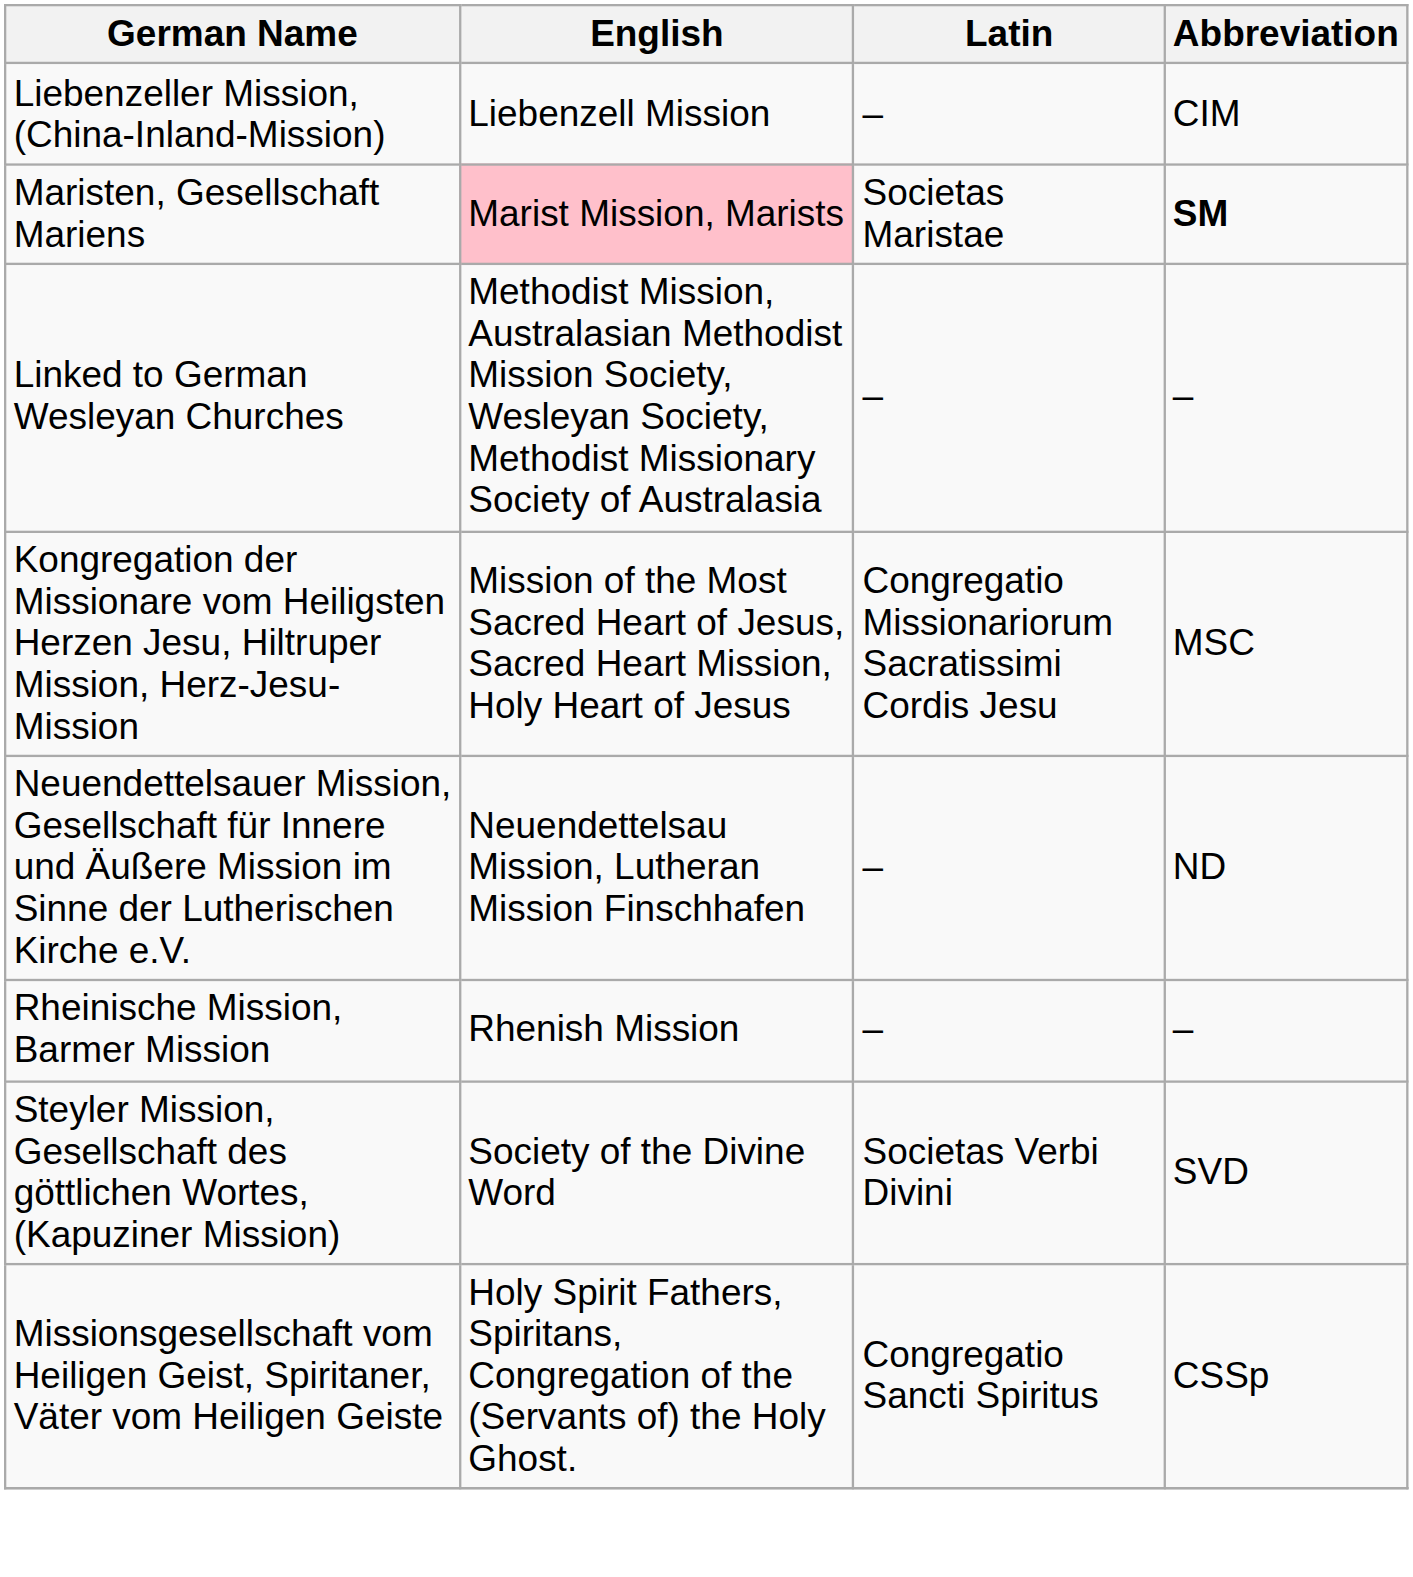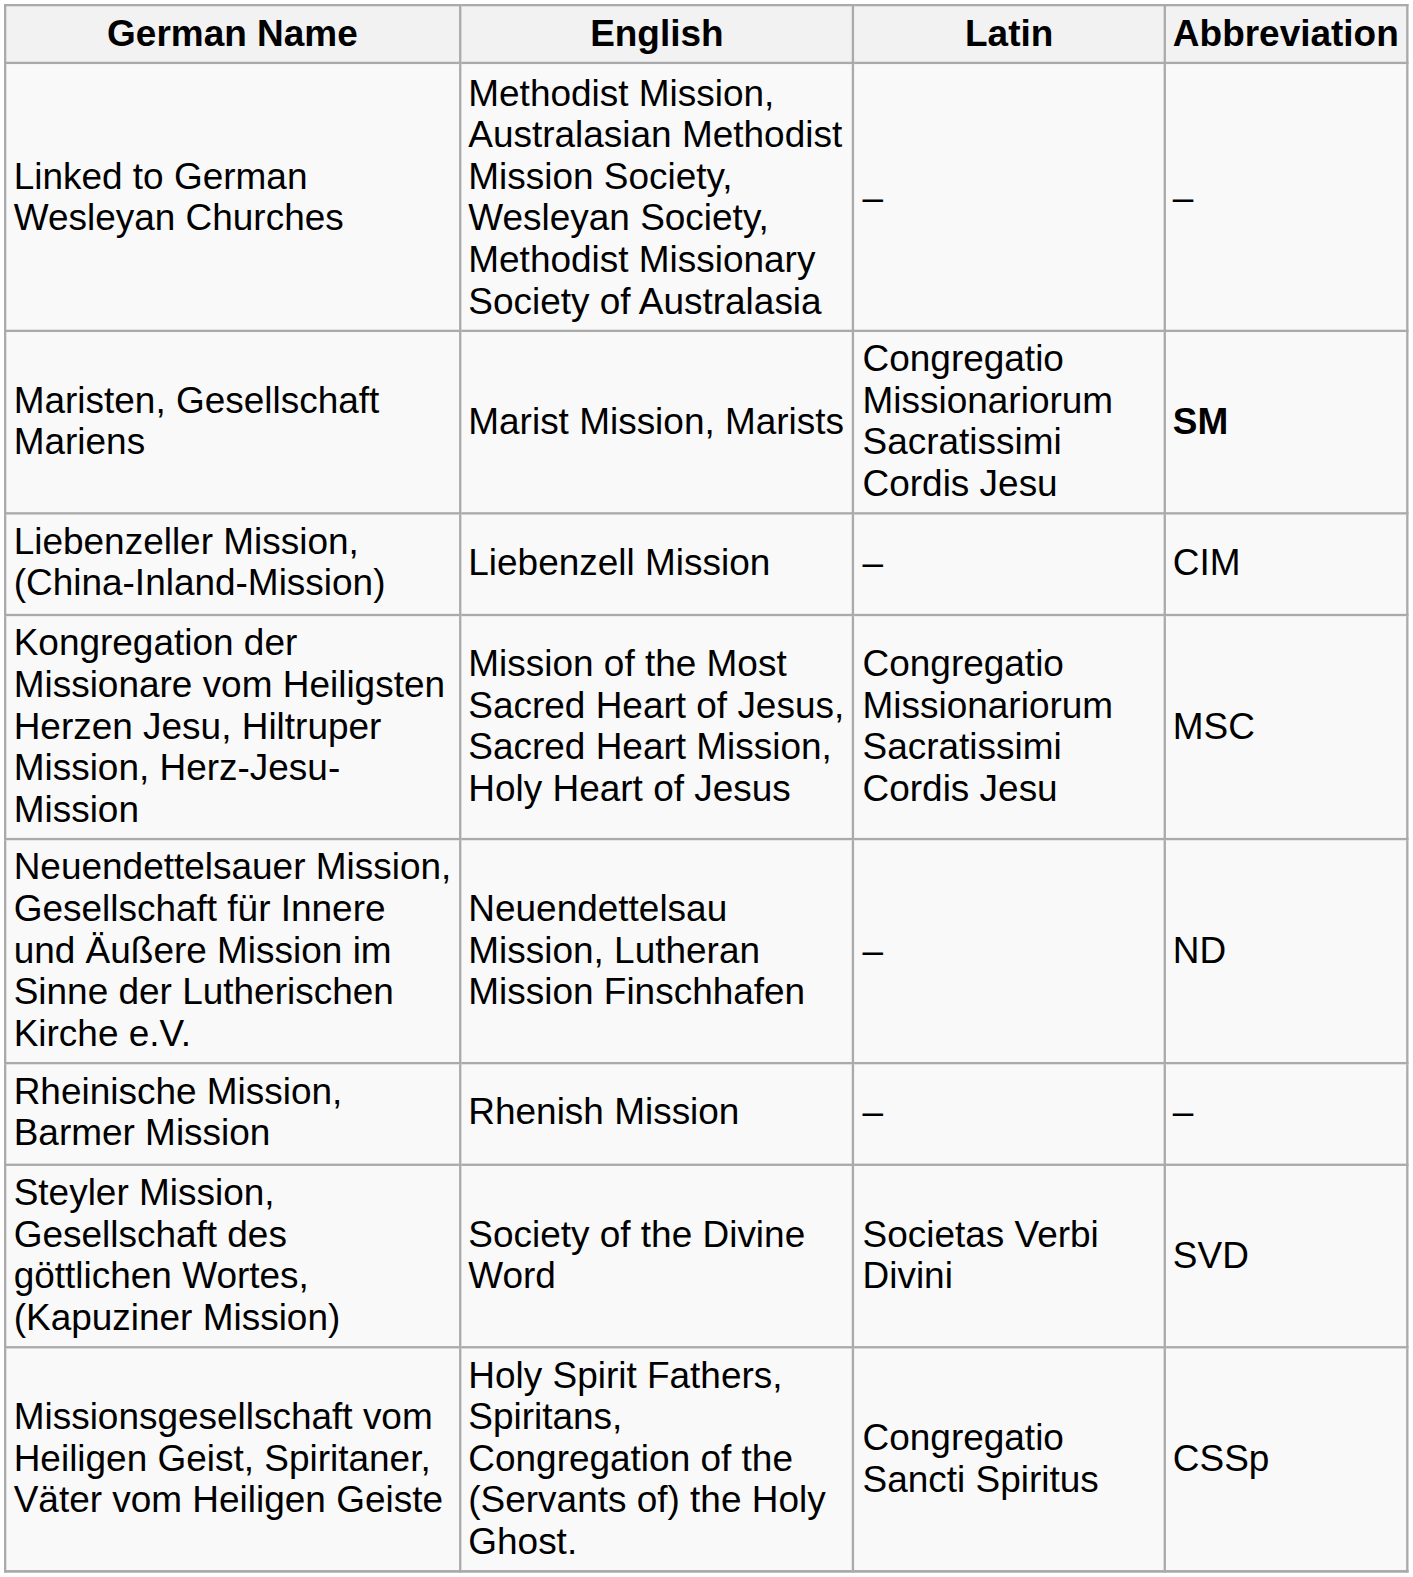 <table class="wikitable">
 <tr>
 <th>German Name</th>
 <th>English</th>
 <th>Latin</th>
 <th>Abbreviation</th>
 </tr>
 <tr>
+<td>Linked to German Wesleyan Churches</td>
+<td>Methodist Mission, Australasian Methodist Mission Society, Wesleyan Society, Methodist Missionary Society of Australasia</td>
+<td>–</td>
+<td>–</td>
+</tr>
+<tr>
+<td>Maristen, Gesellschaft Mariens</td>
+<td>Marist Mission, Marists</td>
+<td>Congregatio Missionariorum Sacratissimi Cordis Jesu</td>
+<td><strong>SM</strong></td>
+</tr>
+<tr>
 <td>Liebenzeller Mission, (China-Inland-Mission)</td>
 <td>Liebenzell Mission</td>
 <td>–</td>
 <td>CIM</td>
-</tr>
-<tr>
-<td>Maristen, Gesellschaft Mariens</td>
-<td style="background: pink;">Marist Mission, Marists</td>
-<td>Societas Maristae</td>
-<td><strong>SM</strong></td>
-</tr>
-<tr>
-<td>Linked to German Wesleyan Churches</td>
-<td>Methodist Mission, Australasian Methodist Mission Society, Wesleyan Society, Methodist Missionary Society of Australasia</td>
-<td>–</td>
-<td>–</td>
 </tr>
 <tr>
 <td>Kongregation der Missionare vom Heiligsten Herzen Jesu, Hiltruper Mission, Herz-Jesu-Mission</td>
 <td>Mission of the Most Sacred Heart of Jesus, Sacred Heart Mission, Holy Heart of Jesus</td>
 <td>Congregatio Missionariorum Sacratissimi Cordis Jesu</td>
 <td>MSC</td>
 </tr>
 <tr>
 <td>Neuendettelsauer Mission, Gesellschaft für Innere und Äußere Mission im Sinne der Lutherischen Kirche e.V.</td>
 <td>Neuendettelsau Mission, Lutheran Mission Finschhafen</td>
 <td>–</td>
 <td>ND</td>
 </tr>
 <tr>
 <td>Rheinische Mission, Barmer Mission</td>
 <td>Rhenish Mission</td>
 <td>–</td>
 <td>–</td>
 </tr>
 <tr>
 <td>Steyler Mission, Gesellschaft des göttlichen Wortes, (Kapuziner Mission)</td>
 <td>Society of the Divine Word</td>
 <td>Societas Verbi Divini</td>
 <td>SVD</td>
 </tr>
 <tr>
 <td>Missionsgesellschaft vom Heiligen Geist, Spiritaner, Väter vom Heiligen Geiste</td>
 <td>Holy Spirit Fathers, Spiritans, Congregation of the (Servants of) the Holy Ghost.</td>
 <td>Congregatio Sancti Spiritus</td>
 <td>CSSp</td>
 </tr>
 <tr>
 </tr>
 </table>
